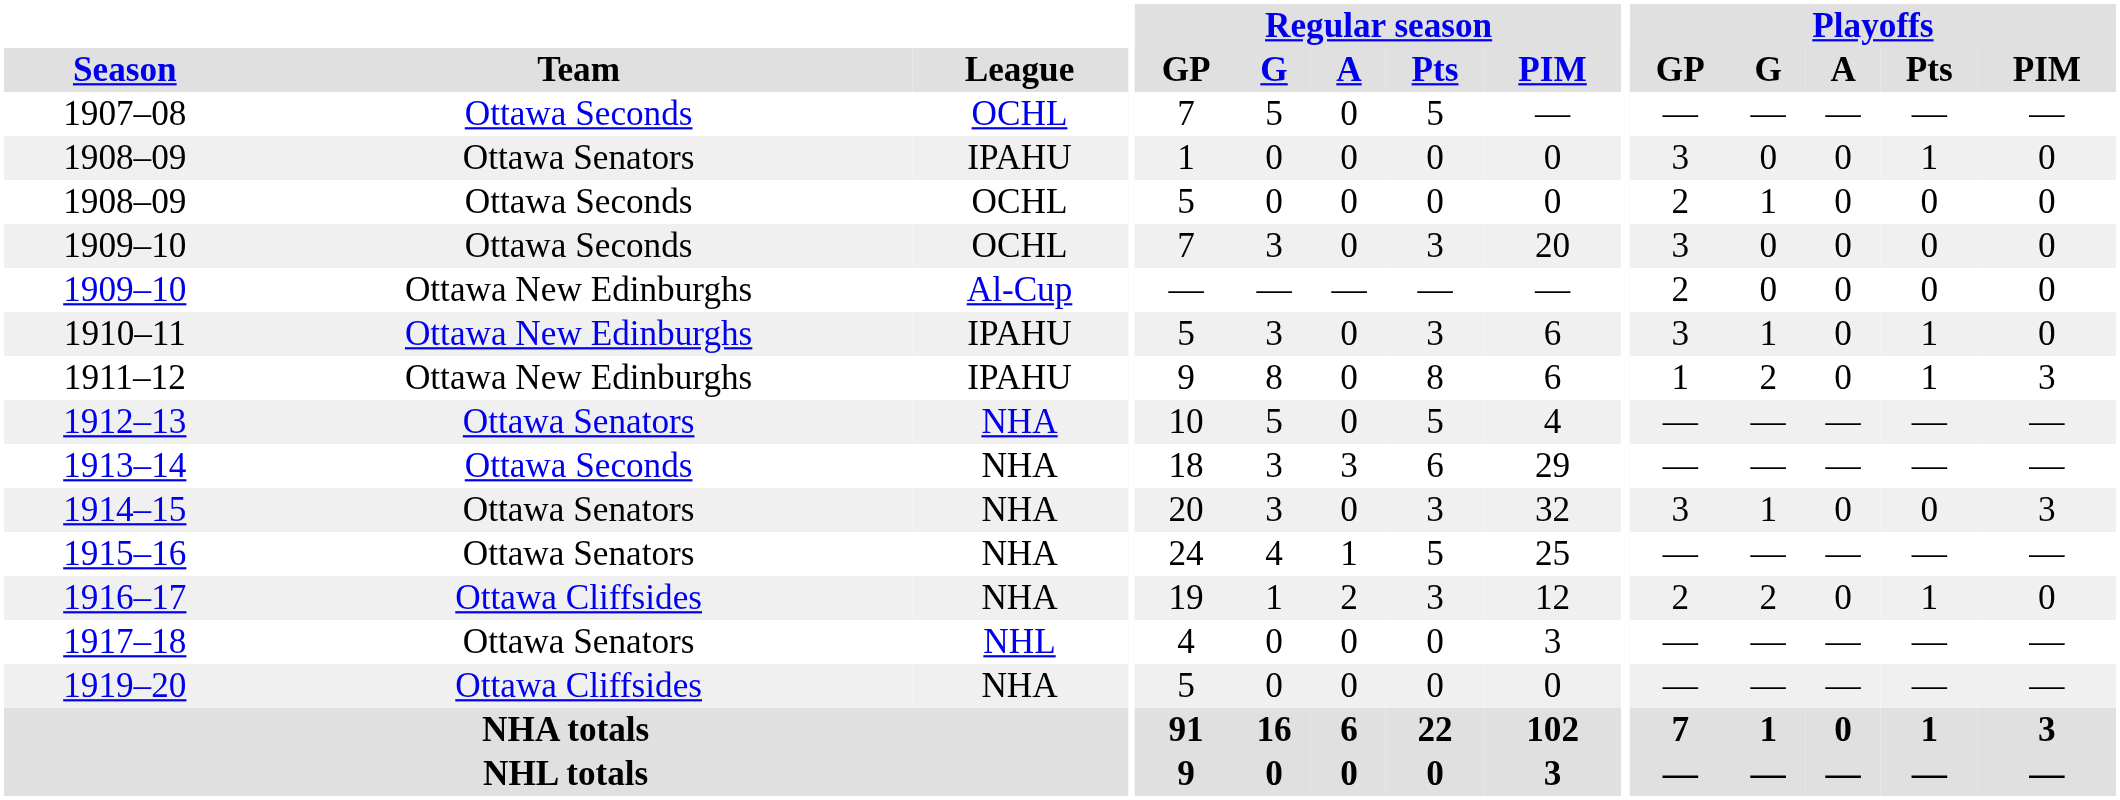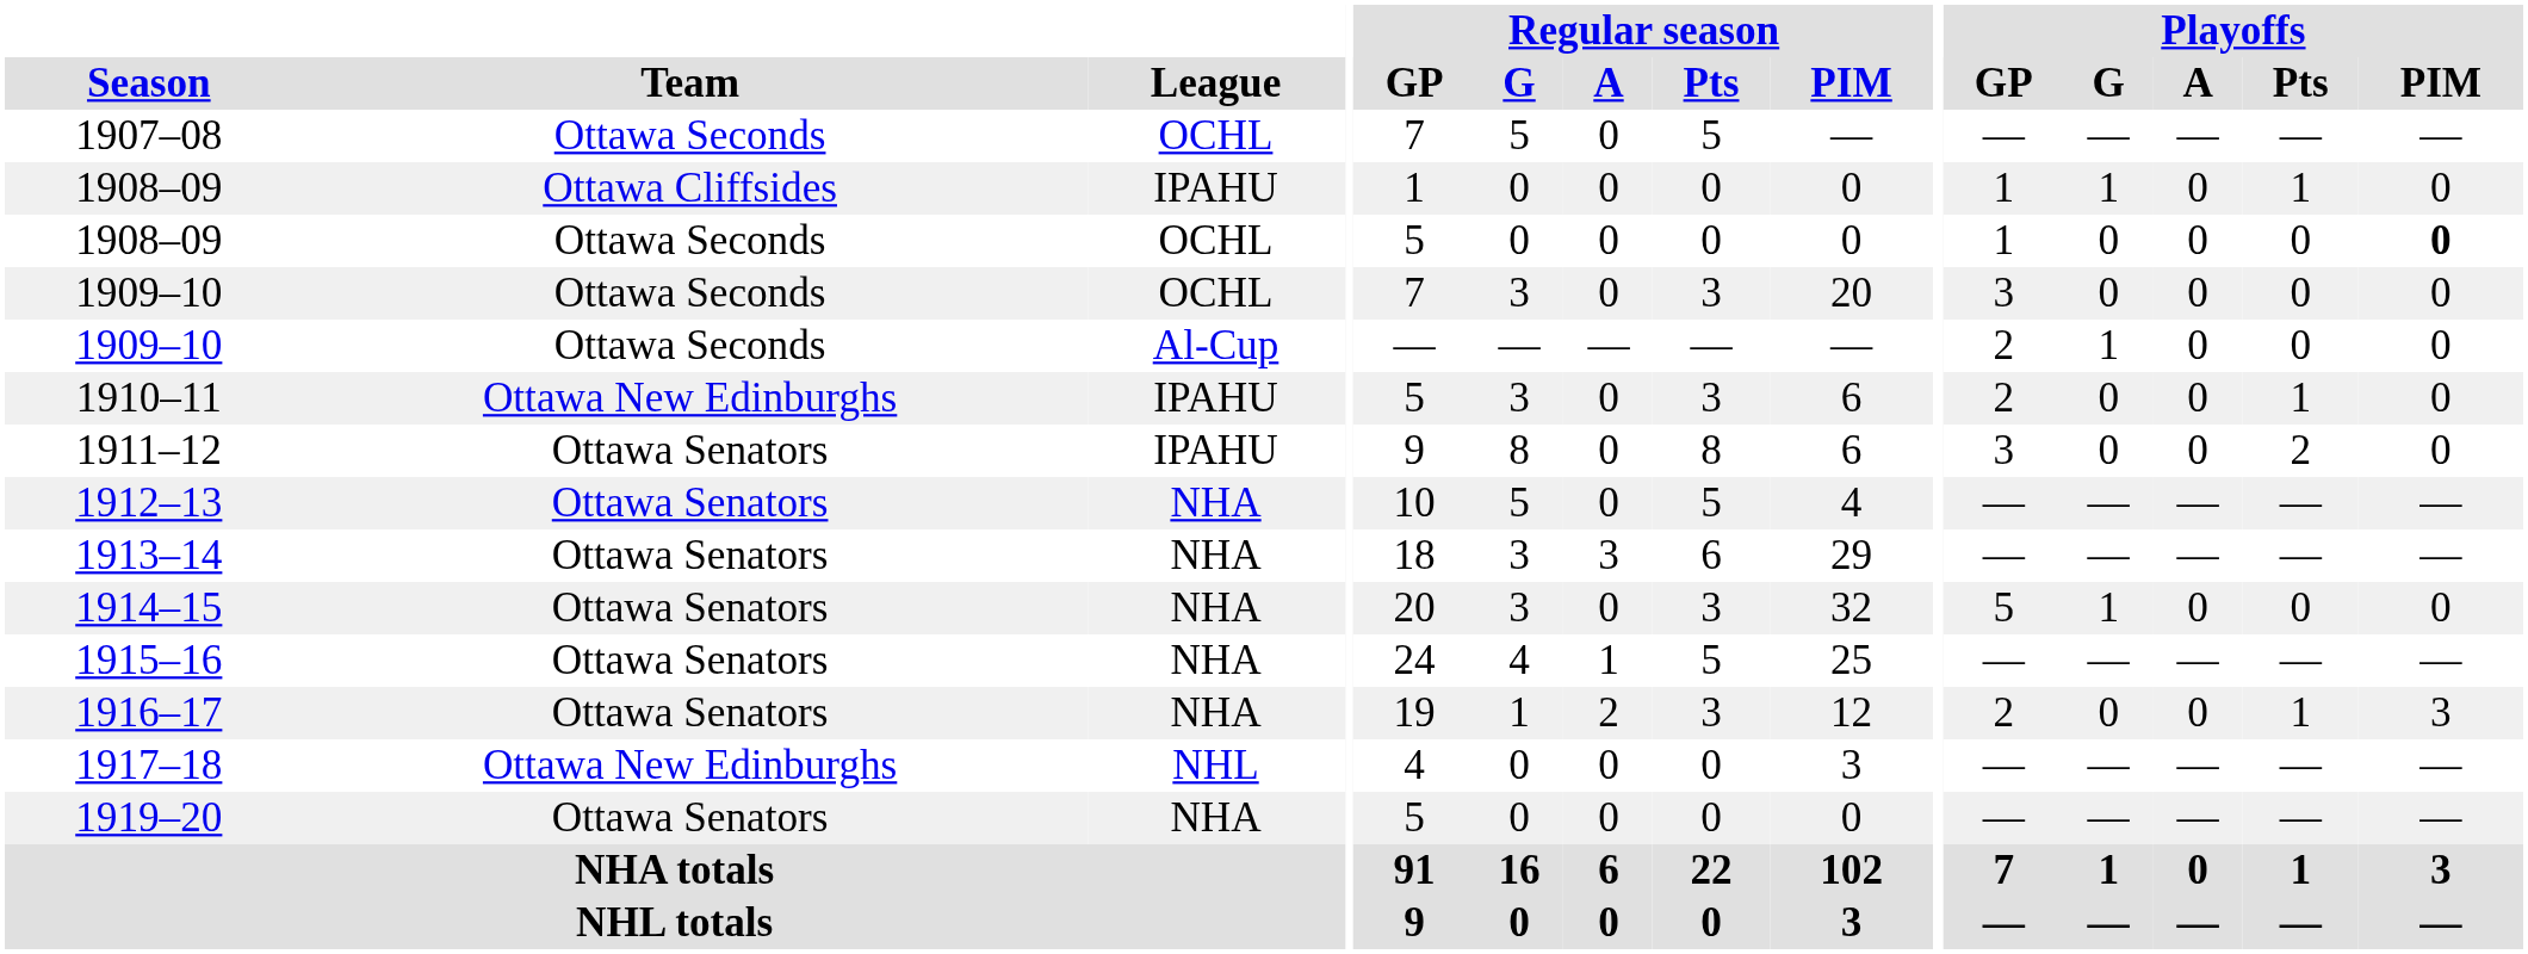 <table border="0" cellpadding="1" cellspacing="0" style="text-align:center; width:60em">
 <tr bgcolor="#e0e0e0">
 <th colspan="3" bgcolor="#ffffff"></th>
 <th rowspan="100" bgcolor="#ffffff"></th>
 <th colspan="5"><a href='#'>Regular season</a></th>
 <th rowspan="100" bgcolor="#ffffff"></th>
 <th colspan="5"><a href='#'>Playoffs</a></th>
 </tr>
 <tr bgcolor="#e0e0e0">
 <th><a href='#'>Season</a></th>
 <th>Team</th>
 <th>League</th>
 <th>GP</th>
 <th><a href='#'>G</a></th>
 <th><a href='#'>A</a></th>
 <th><a href='#'>Pts</a></th>
 <th><a href='#'>PIM</a></th>
 <th>GP</th>
 <th>G</th>
 <th>A</th>
 <th>Pts</th>
 <th>PIM</th>
 </tr>
 <tr>
 <td>1907–08</td>
 <td><a href='#'>Ottawa Seconds</a></td>
 <td><a href='#'>OCHL</a></td>
 <td>7</td>
 <td>5</td>
 <td>0</td>
 <td>5</td>
 <td>—</td>
 <td>—</td>
 <td>—</td>
 <td>—</td>
 <td>—</td>
 <td>—</td>
 </tr>
 <tr bgcolor="#f0f0f0">
 <td>1908–09</td>
-<td>Ottawa Senators</td>
+<td><a href='#'>Ottawa Cliffsides</a></td>
 <td>IPAHU</td>
 <td>1</td>
 <td>0</td>
 <td>0</td>
 <td>0</td>
 <td>0</td>
-<td>3</td>
-<td>0</td>
+<td>1</td>
+<td>1</td>
 <td>0</td>
 <td>1</td>
 <td>0</td>
 </tr>
 <tr>
 <td>1908–09</td>
 <td>Ottawa Seconds</td>
 <td>OCHL</td>
 <td>5</td>
 <td>0</td>
 <td>0</td>
 <td>0</td>
 <td>0</td>
-<td>2</td>
 <td>1</td>
 <td>0</td>
 <td>0</td>
 <td>0</td>
+<td><strong>0</strong></td>
 </tr>
 <tr bgcolor="#f0f0f0">
 <td>1909–10</td>
 <td>Ottawa Seconds</td>
 <td>OCHL</td>
 <td>7</td>
 <td>3</td>
 <td>0</td>
 <td>3</td>
 <td>20</td>
 <td>3</td>
 <td>0</td>
 <td>0</td>
 <td>0</td>
 <td>0</td>
 </tr>
 <tr>
 <td><a href='#'>1909–10</a></td>
-<td>Ottawa New Edinburghs</td>
+<td>Ottawa Seconds</td>
 <td><a href='#'>Al-Cup</a></td>
 <td>—</td>
 <td>—</td>
 <td>—</td>
 <td>—</td>
 <td>—</td>
 <td>2</td>
-<td>0</td>
+<td>1</td>
 <td>0</td>
 <td>0</td>
 <td>0</td>
 </tr>
 <tr bgcolor="#f0f0f0">
 <td>1910–11</td>
 <td><a href='#'>Ottawa New Edinburghs</a></td>
 <td>IPAHU</td>
 <td>5</td>
 <td>3</td>
 <td>0</td>
 <td>3</td>
 <td>6</td>
-<td>3</td>
-<td>1</td>
+<td>2</td>
+<td>0</td>
 <td>0</td>
 <td>1</td>
 <td>0</td>
 </tr>
 <tr>
 <td>1911–12</td>
-<td>Ottawa New Edinburghs</td>
+<td>Ottawa Senators</td>
 <td>IPAHU</td>
 <td>9</td>
 <td>8</td>
 <td>0</td>
 <td>8</td>
 <td>6</td>
-<td>1</td>
+<td>3</td>
+<td>0</td>
+<td>0</td>
 <td>2</td>
 <td>0</td>
-<td>1</td>
-<td>3</td>
 </tr>
 <tr bgcolor="#f0f0f0">
 <td><a href='#'>1912–13</a></td>
 <td><a href='#'>Ottawa Senators</a></td>
 <td><a href='#'>NHA</a></td>
 <td>10</td>
 <td>5</td>
 <td>0</td>
 <td>5</td>
 <td>4</td>
 <td>—</td>
 <td>—</td>
 <td>—</td>
 <td>—</td>
 <td>—</td>
 </tr>
 <tr>
 <td><a href='#'>1913–14</a></td>
-<td><a href='#'>Ottawa Seconds</a></td>
+<td>Ottawa Senators</td>
 <td>NHA</td>
 <td>18</td>
 <td>3</td>
 <td>3</td>
 <td>6</td>
 <td>29</td>
 <td>—</td>
 <td>—</td>
 <td>—</td>
 <td>—</td>
 <td>—</td>
 </tr>
 <tr bgcolor="#f0f0f0">
 <td><a href='#'>1914–15</a></td>
 <td>Ottawa Senators</td>
 <td>NHA</td>
 <td>20</td>
 <td>3</td>
 <td>0</td>
 <td>3</td>
 <td>32</td>
-<td>3</td>
+<td>5</td>
 <td>1</td>
 <td>0</td>
 <td>0</td>
-<td>3</td>
+<td>0</td>
 </tr>
 <tr>
 <td><a href='#'>1915–16</a></td>
 <td>Ottawa Senators</td>
 <td>NHA</td>
 <td>24</td>
 <td>4</td>
 <td>1</td>
 <td>5</td>
 <td>25</td>
 <td>—</td>
 <td>—</td>
 <td>—</td>
 <td>—</td>
 <td>—</td>
 </tr>
 <tr bgcolor="#f0f0f0">
 <td><a href='#'>1916–17</a></td>
-<td><a href='#'>Ottawa Cliffsides</a></td>
+<td>Ottawa Senators</td>
 <td>NHA</td>
 <td>19</td>
 <td>1</td>
 <td>2</td>
 <td>3</td>
 <td>12</td>
 <td>2</td>
-<td>2</td>
+<td>0</td>
 <td>0</td>
 <td>1</td>
-<td>0</td>
+<td>3</td>
 </tr>
 <tr>
 <td><a href='#'>1917–18</a></td>
-<td>Ottawa Senators</td>
+<td><a href='#'>Ottawa New Edinburghs</a></td>
 <td><a href='#'>NHL</a></td>
 <td>4</td>
 <td>0</td>
 <td>0</td>
 <td>0</td>
 <td>3</td>
 <td>—</td>
 <td>—</td>
 <td>—</td>
 <td>—</td>
 <td>—</td>
 </tr>
 <tr bgcolor="#f0f0f0">
 <td><a href='#'>1919–20</a></td>
-<td><a href='#'>Ottawa Cliffsides</a></td>
+<td>Ottawa Senators</td>
 <td>NHA</td>
 <td>5</td>
 <td>0</td>
 <td>0</td>
 <td>0</td>
 <td>0</td>
 <td>—</td>
 <td>—</td>
 <td>—</td>
 <td>—</td>
 <td>—</td>
 </tr>
 <tr bgcolor="#e0e0e0">
 <th colspan="3">NHA totals</th>
 <th>91</th>
 <th>16</th>
 <th>6</th>
 <th>22</th>
 <th>102</th>
 <th>7</th>
 <th>1</th>
 <th>0</th>
 <th>1</th>
 <th>3</th>
 </tr>
 <tr bgcolor="#e0e0e0">
 <th colspan="3">NHL totals</th>
 <th>9</th>
 <th>0</th>
 <th>0</th>
 <th>0</th>
 <th>3</th>
 <th>—</th>
 <th>—</th>
 <th>—</th>
 <th>—</th>
 <th>—</th>
 </tr>
 </table>
